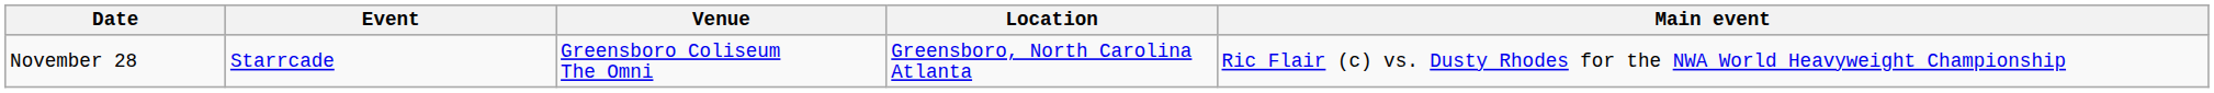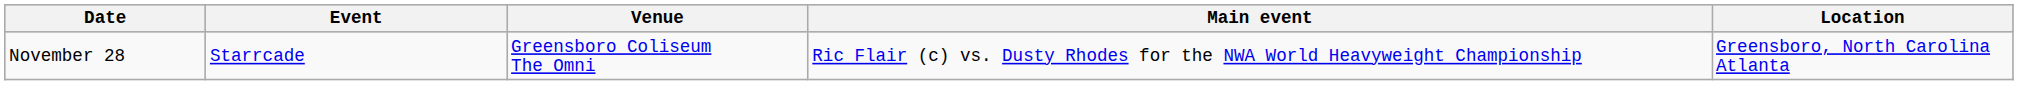 <table class="sortable wikitable succession-box" style="font-size:85%; width: 100%">
 <tr>
 <th width=10%>Date</th>
 <th width=15%>Event</th>
 <th width=15%>Venue</th>
+<th width=45%>Main event</th>
 <th width=15%>Location</th>
-<th width=45%>Main event</th>
 </tr>
 <tr>
 <td>November 28</td>
 <td><a href='#'>Starrcade</a></td>
 <td><a href='#'>Greensboro Coliseum</a><br><a href='#'>The Omni</a></td>
+<td><a href='#'>Ric Flair</a> (c) vs. <a href='#'>Dusty Rhodes</a> for the <a href='#'>NWA World Heavyweight Championship</a></td>
 <td><a href='#'>Greensboro, North Carolina</a><br><a href='#'>Atlanta</a></td>
-<td><a href='#'>Ric Flair</a> (c) vs. <a href='#'>Dusty Rhodes</a> for the <a href='#'>NWA World Heavyweight Championship</a></td>
 </tr>
 </table>
